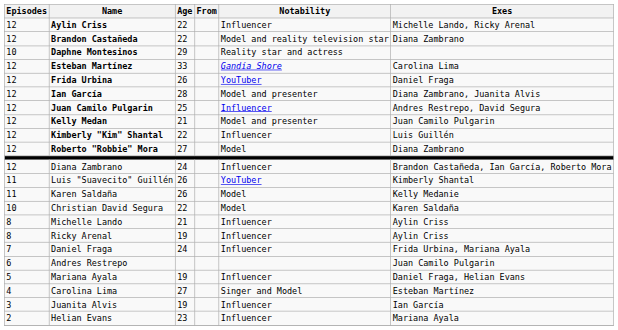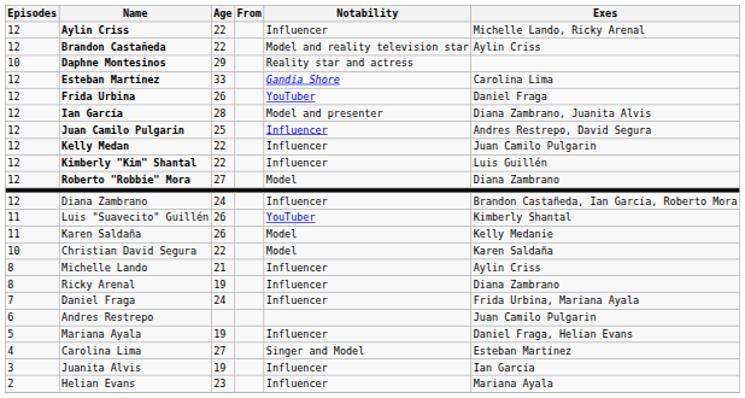 <table class="wikitable sortable">
 <tr>
 <th>Episodes</th>
 <th>Name</th>
 <th>Age</th>
 <th>From</th>
 <th>Notability</th>
 <th>Exes</th>
 </tr>
 <tr>
 <td>12</td>
 <td><strong>Aylin Criss</strong></td>
 <td>22</td>
 <td></td>
 <td>Influencer</td>
 <td>Michelle Lando, Ricky Arenal</td>
 </tr>
 <tr>
 <td>12</td>
 <td><strong>Brandon Castañeda</strong></td>
 <td>22</td>
 <td></td>
 <td>Model and reality television star</td>
-<td>Diana Zambrano</td>
+<td>Aylin Criss</td>
 </tr>
 <tr>
 <td>10</td>
 <td><strong>Daphne Montesinos</strong></td>
 <td>29</td>
 <td></td>
 <td>Reality star and actress</td>
 <td></td>
 </tr>
 <tr>
 <td>12</td>
 <td><strong>Esteban Martínez</strong></td>
 <td>33</td>
 <td></td>
 <td><em><a href='#'>Gandía Shore</a></em></td>
 <td>Carolina Lima</td>
 </tr>
 <tr>
 <td>12</td>
 <td><strong>Frida Urbina</strong></td>
 <td>26</td>
 <td></td>
 <td><a href='#'>YouTuber</a></td>
 <td>Daniel Fraga</td>
 </tr>
 <tr>
 <td>12</td>
 <td><strong>Ian García</strong></td>
 <td>28</td>
 <td></td>
 <td>Model and presenter</td>
 <td>Diana Zambrano, Juanita Alvis</td>
 </tr>
 <tr>
 <td>12</td>
 <td><strong>Juan Camilo Pulgarin</strong></td>
 <td>25</td>
 <td></td>
 <td><a href='#'>Influencer</a></td>
 <td>Andres Restrepo, David Segura</td>
 </tr>
 <tr>
 <td>12</td>
 <td><strong>Kelly Medan</strong></td>
-<td>21</td>
+<td>22</td>
 <td></td>
-<td>Model and presenter</td>
+<td>Influencer</td>
 <td>Juan Camilo Pulgarin</td>
 </tr>
 <tr>
 <td>12</td>
 <td><strong>Kimberly "Kim" Shantal</strong></td>
 <td>22</td>
 <td></td>
 <td>Influencer</td>
 <td>Luis Guillén</td>
 </tr>
 <tr>
 <td>12</td>
 <td><strong>Roberto "Robbie" Mora</strong></td>
 <td>27</td>
 <td></td>
 <td>Model</td>
 <td>Diana Zambrano</td>
 </tr>
 <tr>
 <th colspan="6" style="background:#000000;"></th>
 </tr>
 <tr>
 <td>12</td>
 <td>Diana Zambrano</td>
 <td>24</td>
 <td></td>
 <td>Influencer</td>
 <td>Brandon Castañeda, Ian García, Roberto Mora</td>
 </tr>
 <tr>
 <td>11</td>
 <td>Luis "Suavecito" Guillén</td>
 <td>26</td>
 <td></td>
 <td><a href='#'>YouTuber</a></td>
 <td>Kimberly Shantal</td>
 </tr>
 <tr>
 <td>11</td>
 <td>Karen Saldaña</td>
 <td>26</td>
 <td></td>
 <td>Model</td>
 <td>Kelly Medanie</td>
 </tr>
 <tr>
 <td>10</td>
 <td>Christian David Segura</td>
 <td>22</td>
 <td></td>
 <td>Model</td>
 <td>Karen Saldaña</td>
 </tr>
 <tr>
 <td>8</td>
 <td>Michelle Lando</td>
 <td>21</td>
 <td></td>
 <td>Influencer</td>
 <td>Aylin Criss</td>
 </tr>
 <tr>
 <td>8</td>
 <td>Ricky Arenal</td>
 <td>19</td>
 <td></td>
 <td>Influencer</td>
-<td>Aylin Criss</td>
+<td>Diana Zambrano</td>
 </tr>
 <tr>
 <td>7</td>
 <td>Daniel Fraga</td>
 <td>24</td>
 <td></td>
 <td>Influencer</td>
 <td>Frida Urbina, Mariana Ayala</td>
 </tr>
 <tr>
 <td>6</td>
 <td>Andres Restrepo</td>
 <td></td>
 <td></td>
 <td></td>
 <td>Juan Camilo Pulgarin</td>
 </tr>
 <tr>
 <td>5</td>
 <td>Mariana Ayala</td>
 <td>19</td>
 <td></td>
 <td>Influencer</td>
 <td>Daniel Fraga, Helian Evans</td>
 </tr>
 <tr>
 <td>4</td>
 <td>Carolina Lima</td>
 <td>27</td>
 <td></td>
 <td>Singer and Model</td>
 <td>Esteban Martínez</td>
 </tr>
 <tr>
 <td>3</td>
 <td>Juanita Alvis</td>
 <td>19</td>
 <td></td>
 <td>Influencer</td>
 <td>Ian García</td>
 </tr>
 <tr>
 <td>2</td>
 <td>Helian Evans</td>
 <td>23</td>
 <td></td>
 <td>Influencer</td>
 <td>Mariana Ayala</td>
 </tr>
 <tr>
 </tr>
 </table>
